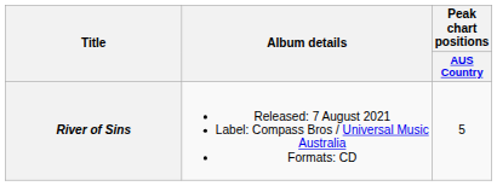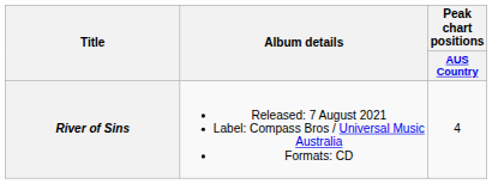 <table class="wikitable plainrowheaders" style="text-align:center;">
 <tr>
 <th rowspan="2" scope="col" style="width:14em;">Title</th>
 <th rowspan="2" scope="col" style="width:20em;">Album details</th>
 <th colspan="1" scope="col">Peak chart positions</th>
 </tr>
 <tr>
 <th scope="col" style="width:3em;font-size:90%;"><a href='#'>AUS<br>Country</a></th>
 </tr>
 <tr>
 <th scope="row"><em>River of Sins</em></th>
 <td><br><ul><li>Released: 7 August 2021</li><li>Label: Compass Bros / <a href='#'>Universal Music Australia</a></li><li>Formats: CD</li></ul></td>
-<td>5</td>
+<td>4</td>
 </tr>
 </table>
